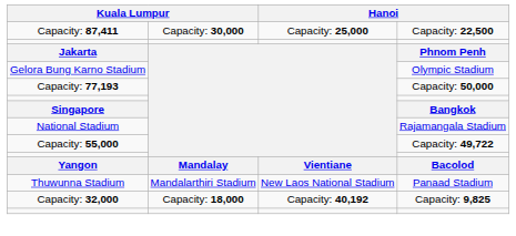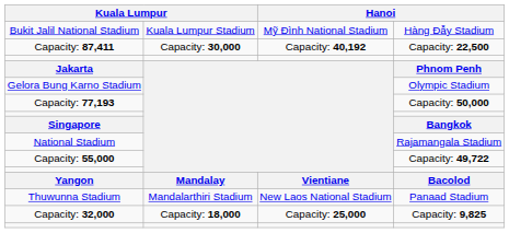 <table class="wikitable" style="text-align:center; margin-left: auto; margin-right: auto; border: none;">
 <tr>
 <th colspan="2"> <a href='#'>Kuala Lumpur</a></th>
 <th colspan="2"> <a href='#'>Hanoi</a></th>
 </tr>
 <tr>
+<td><a href='#'>Bukit Jalil National Stadium</a></td>
+<td><a href='#'>Kuala Lumpur Stadium</a></td>
+<td><a href='#'>Mỹ Đình National Stadium</a></td>
+<td><a href='#'>Hàng Đẫy Stadium</a></td>
+</tr>
+<tr>
 <td>Capacity: <strong>87,411</strong></td>
 <td>Capacity: <strong>30,000</strong></td>
-<td>Capacity: <strong>25,000</strong></td>
+<td>Capacity: <strong>40,192</strong></td>
 <td>Capacity: <strong>22,500</strong></td>
 </tr>
 <tr>
 <td></td>
 <td></td>
 <td></td>
 <td></td>
 </tr>
 <tr>
 <th> <a href='#'>Jakarta</a></th>
 <th rowspan=8 colspan=2></th>
 <th> <a href='#'>Phnom Penh</a></th>
 </tr>
 <tr>
 <td><a href='#'>Gelora Bung Karno Stadium</a></td>
 <td><a href='#'>Olympic Stadium</a></td>
 </tr>
 <tr>
 <td>Capacity: <strong>77,193</strong></td>
 <td>Capacity: <strong>50,000</strong></td>
 </tr>
 <tr>
 <td></td>
 <td></td>
 </tr>
 <tr>
 <th> <a href='#'>Singapore</a></th>
 <th> <a href='#'>Bangkok</a></th>
 </tr>
 <tr>
 <td><a href='#'>National Stadium</a></td>
 <td><a href='#'>Rajamangala Stadium</a></td>
 </tr>
 <tr>
 <td>Capacity: <strong>55,000</strong></td>
 <td>Capacity: <strong>49,722</strong></td>
 </tr>
 <tr>
 <td></td>
 <td></td>
 </tr>
 <tr>
 <th> <a href='#'>Yangon</a></th>
 <th> <a href='#'>Mandalay</a></th>
 <th> <a href='#'>Vientiane</a></th>
 <th> <a href='#'>Bacolod</a></th>
 </tr>
 <tr>
 <td><a href='#'>Thuwunna Stadium</a></td>
 <td><a href='#'>Mandalarthiri Stadium</a></td>
 <td><a href='#'>New Laos National Stadium</a></td>
 <td><a href='#'>Panaad Stadium</a></td>
 </tr>
 <tr>
 <td>Capacity: <strong>32,000</strong></td>
 <td>Capacity: <strong>18,000</strong></td>
-<td>Capacity: <strong>40,192</strong></td>
+<td>Capacity: <strong>25,000</strong></td>
 <td>Capacity: <strong>9,825</strong></td>
 </tr>
 <tr>
 <td></td>
 <td></td>
 <td></td>
 <td></td>
 </tr>
 </table>
